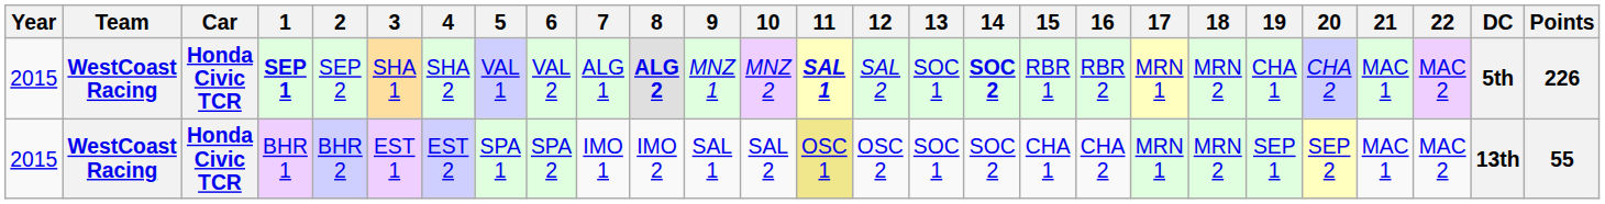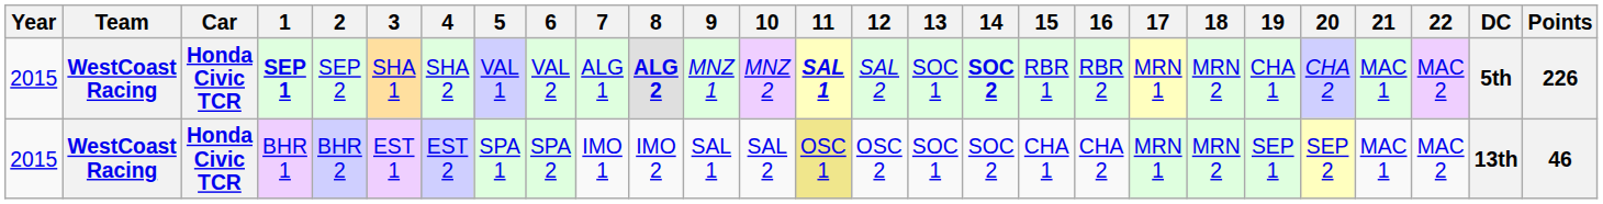 <table class="wikitable" style="text-align:center; font-size:85%">
 <tr>
 <th>Year</th>
 <th>Team</th>
 <th>Car</th>
 <th>1</th>
 <th>2</th>
 <th>3</th>
 <th>4</th>
 <th>5</th>
 <th>6</th>
 <th>7</th>
 <th>8</th>
 <th>9</th>
 <th>10</th>
 <th>11</th>
 <th>12</th>
 <th>13</th>
 <th>14</th>
 <th>15</th>
 <th>16</th>
 <th>17</th>
 <th>18</th>
 <th>19</th>
 <th>20</th>
 <th>21</th>
 <th>22</th>
 <th>DC</th>
 <th>Points</th>
 </tr>
 <tr>
 <td><a href='#'>2015</a></td>
 <th><a href='#'>WestCoast Racing</a></th>
 <th><a href='#'>Honda Civic TCR</a></th>
 <td style="background:#DFFFDF;"><strong><a href='#'>SEP<br>1</a></strong><br></td>
 <td style="background:#DFFFDF;"><a href='#'>SEP<br>2</a><br></td>
 <td style="background:#FFDF9F;"><a href='#'>SHA<br>1</a><br></td>
 <td style="background:#DFFFDF;"><a href='#'>SHA<br>2</a><br></td>
 <td style="background:#CFCFFF;"><a href='#'>VAL<br>1</a><br></td>
 <td style="background:#DFFFDF;"><a href='#'>VAL<br>2</a><br></td>
 <td style="background:#DFFFDF;"><a href='#'>ALG<br>1</a><br></td>
 <td style="background:#DFDFDF;"><strong><a href='#'>ALG<br>2</a></strong><br></td>
 <td style="background:#DFFFDF;"><em><a href='#'>MNZ<br>1</a></em><br></td>
 <td style="background:#EFCFFF;"><em><a href='#'>MNZ<br>2</a></em><br></td>
 <td style="background:#FFFFBF;"><strong><em><a href='#'>SAL<br>1</a></em></strong><br></td>
 <td style="background:#DFFFDF;"><em><a href='#'>SAL<br>2</a></em><br></td>
 <td style="background:#DFFFDF;"><a href='#'>SOC<br>1</a><br></td>
 <td style="background:#DFFFDF;"><strong><a href='#'>SOC<br>2</a></strong><br></td>
 <td style="background:#DFFFDF;"><a href='#'>RBR<br>1</a><br></td>
 <td style="background:#DFFFDF;"><a href='#'>RBR<br>2</a><br></td>
 <td style="background:#FFFFBF;"><a href='#'>MRN<br>1</a><br></td>
 <td style="background:#DFFFDF;"><a href='#'>MRN<br>2</a><br></td>
 <td style="background:#DFFFDF;"><a href='#'>CHA<br>1</a><br></td>
 <td style="background:#CFCFFF;"><em><a href='#'>CHA<br>2</a></em><br></td>
 <td style="background:#DFFFDF;"><a href='#'>MAC<br>1</a><br></td>
 <td style="background:#EFCFFF;"><a href='#'>MAC<br>2</a><br></td>
 <th>5th</th>
 <th>226</th>
 </tr>
 <tr>
 <td><a href='#'>2015</a></td>
 <th><a href='#'>WestCoast Racing</a></th>
 <th><a href='#'>Honda Civic TCR</a></th>
 <td style="background:#EFCFFF;"><a href='#'>BHR<br>1</a><br></td>
 <td style="background:#CFCFFF;"><a href='#'>BHR<br>2</a><br></td>
 <td style="background:#EFCFFF;"><a href='#'>EST<br>1</a><br></td>
 <td style="background:#CFCFFF;"><a href='#'>EST<br>2</a><br></td>
 <td style="background:#DFFFDF;"><a href='#'>SPA<br>1</a><br></td>
 <td style="background:#DFFFDF;"><a href='#'>SPA<br>2</a><br></td>
 <td><a href='#'>IMO<br>1</a></td>
 <td><a href='#'>IMO<br>2</a></td>
 <td><a href='#'>SAL<br>1</a></td>
 <td><a href='#'>SAL<br>2</a></td>
 <td style="background: khaki;"><a href='#'>OSC<br>1</a></td>
 <td><a href='#'>OSC<br>2</a></td>
 <td><a href='#'>SOC<br>1</a></td>
 <td><a href='#'>SOC<br>2</a></td>
 <td><a href='#'>CHA<br>1</a></td>
 <td><a href='#'>CHA<br>2</a></td>
 <td style="background:#DFFFDF;"><a href='#'>MRN<br>1</a><br></td>
 <td style="background:#DFFFDF;"><a href='#'>MRN<br>2</a><br></td>
 <td style="background:#DFFFDF;"><a href='#'>SEP<br>1</a><br></td>
 <td style="background:#FFFFBF;"><a href='#'>SEP<br>2</a><br></td>
 <td><a href='#'>MAC<br>1</a></td>
 <td><a href='#'>MAC<br>2</a></td>
 <th>13th</th>
-<th>55</th>
+<th>46</th>
 </tr>
 </table>
